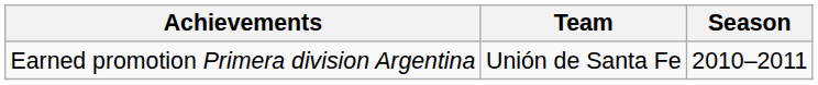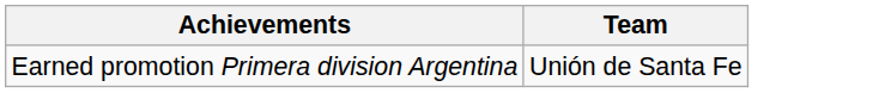 <table class="wikitable">
 <tr>
 <th>Achievements</th>
 <th>Team</th>
-<th>Season</th>
 </tr>
 <tr>
 <td>Earned promotion <em>Primera division Argentina</em></td>
 <td>Unión de Santa Fe</td>
-<td>2010–2011</td>
 </tr>
 </table>
